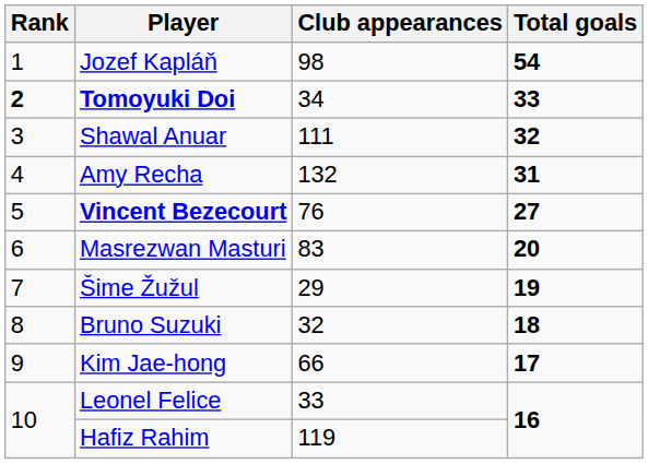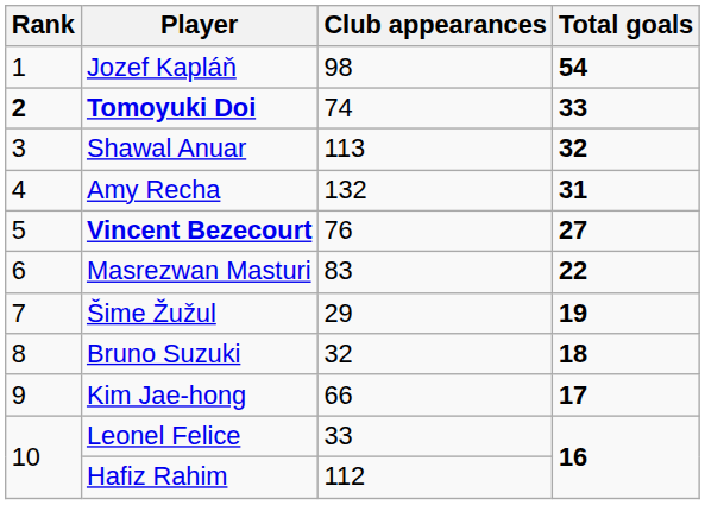 <table class="wikitable">
 <tr>
 <th>Rank</th>
 <th>Player</th>
 <th>Club appearances</th>
 <th>Total goals</th>
 </tr>
 <tr>
 <td>1</td>
 <td><strong></strong> <a href='#'>Jozef Kapláň</a></td>
 <td>98</td>
 <td><strong>54</strong></td>
 </tr>
 <tr>
 <td><strong>2</strong></td>
 <td><strong></strong> <strong><a href='#'>Tomoyuki Doi</a></strong></td>
-<td>34</td>
+<td>74</td>
 <td><strong>33</strong></td>
 </tr>
 <tr>
 <td>3</td>
 <td><strong></strong> <a href='#'>Shawal Anuar</a></td>
-<td>111</td>
+<td>113</td>
 <td><strong>32</strong></td>
 </tr>
 <tr>
 <td>4</td>
 <td><strong></strong> <a href='#'>Amy Recha</a></td>
 <td>132</td>
 <td><strong>31</strong></td>
 </tr>
 <tr>
 <td>5</td>
 <td><strong> <a href='#'>Vincent Bezecourt</a></strong></td>
 <td>76</td>
 <td><strong>27</strong></td>
 </tr>
 <tr>
 <td>6</td>
 <td><strong></strong> <a href='#'>Masrezwan Masturi</a></td>
 <td>83</td>
-<td><strong>20</strong></td>
+<td><strong>22</strong></td>
 </tr>
 <tr>
 <td>7</td>
 <td><strong></strong> <a href='#'>Šime Žužul</a></td>
 <td>29</td>
 <td><strong>19</strong></td>
 </tr>
 <tr>
 <td>8</td>
 <td><strong></strong> <a href='#'>Bruno Suzuki</a></td>
 <td>32</td>
 <td><strong>18</strong></td>
 </tr>
 <tr>
 <td>9</td>
 <td><strong></strong> <a href='#'>Kim Jae-hong</a></td>
 <td>66</td>
 <td><strong>17</strong></td>
 </tr>
 <tr>
 <td rowspan="2">10</td>
 <td><strong></strong> <a href='#'>Leonel Felice</a></td>
 <td>33</td>
 <td rowspan="2"><strong>16</strong></td>
 </tr>
 <tr>
 <td><strong></strong> <a href='#'>Hafiz Rahim</a></td>
-<td>119</td>
+<td>112</td>
 </tr>
 </table>
